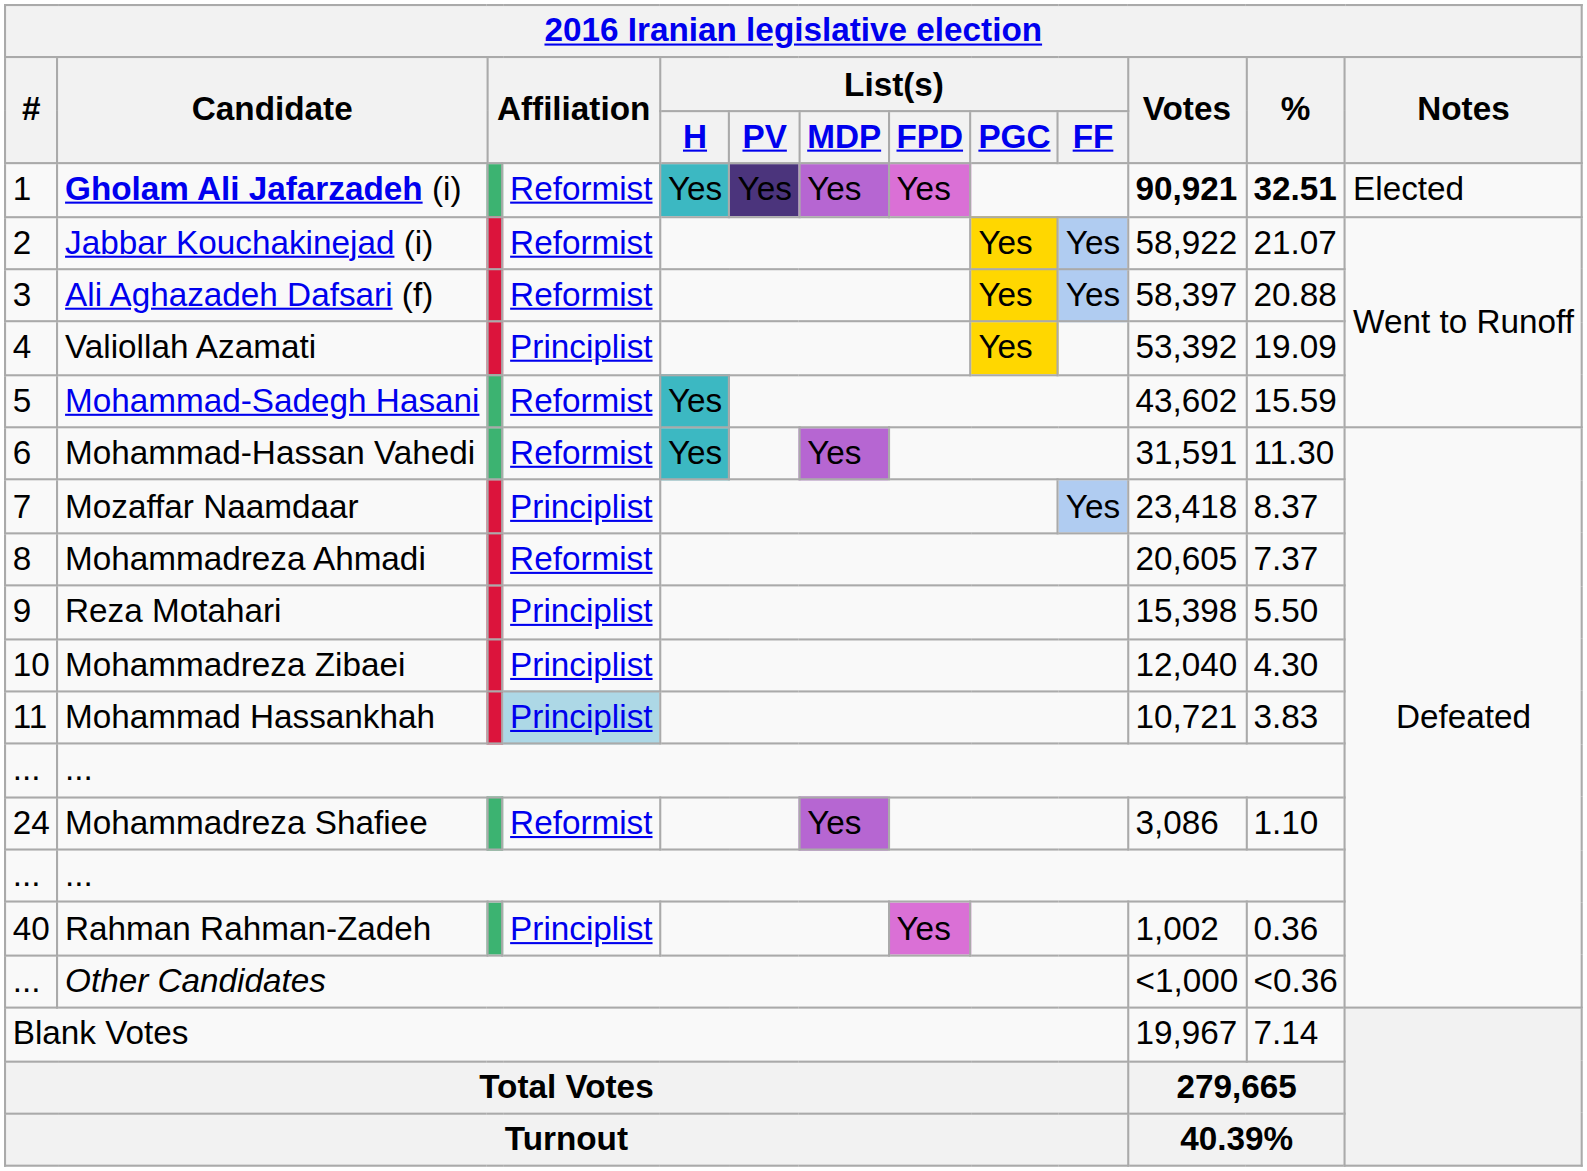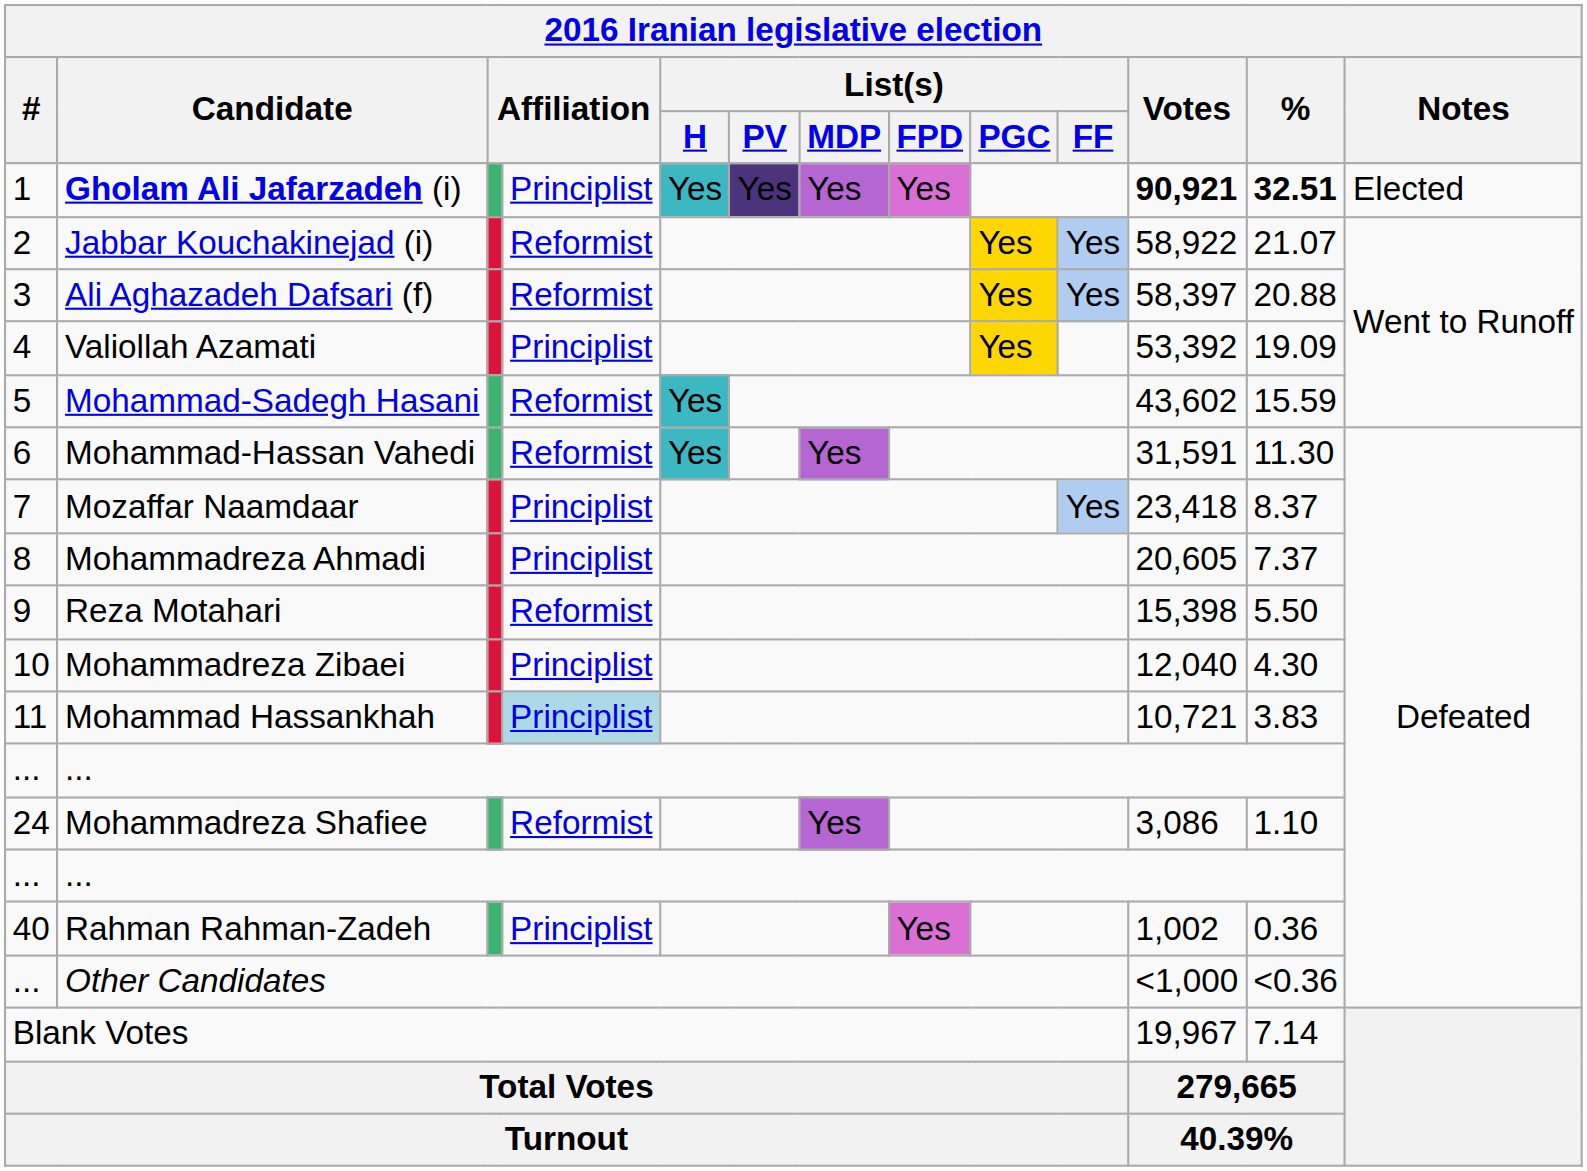 <table class="wikitable">
 <tr>
 <th colspan="13"><a href='#'>2016 Iranian legislative election</a></th>
 </tr>
 <tr>
 <th rowspan="2">#</th>
 <th rowspan="2">Candidate</th>
 <th rowspan="2" colspan="2">Affiliation</th>
 <th colspan="6">List(s)</th>
 <th rowspan="2">Votes</th>
 <th rowspan="2">%</th>
 <th rowspan="2">Notes</th>
 </tr>
 <tr>
 <th><a href='#'>H</a></th>
 <th><a href='#'>PV</a></th>
 <th><a href='#'>MDP</a></th>
 <th><a href='#'>FPD</a></th>
 <th><a href='#'>PGC</a></th>
 <th><a href='#'>FF</a></th>
 </tr>
 <tr>
 <td>1</td>
 <td><strong><a href='#'>Gholam Ali Jafarzadeh</a></strong> (<abbr>i</abbr>)</td>
 <td style="background:#3CB371;"></td>
-<td><a href='#'>Reformist</a></td>
+<td><a href='#'>Principlist</a></td>
 <td style="background:#3cb8c2;"><span>Yes</span></td>
 <td style="background:#4b347c;"><span>Yes</span></td>
 <td style="background:#B666D2;"><span>Yes</span></td>
 <td style="background:#DA70D6;"><span>Yes</span></td>
 <td colspan="2"></td>
 <td><strong>90,921</strong></td>
 <td><strong>32.51</strong></td>
 <td>Elected</td>
 </tr>
 <tr>
 <td>2</td>
 <td><a href='#'>Jabbar Kouchakinejad</a> (<abbr>i</abbr>)</td>
 <td style="background:#DC143C;"></td>
 <td><a href='#'>Reformist</a></td>
 <td colspan="4"></td>
 <td style="background:#ffd700;"><span>Yes</span></td>
 <td style="background:#b0ccf1;"><span>Yes</span></td>
 <td>58,922</td>
 <td>21.07</td>
 <td rowspan="4">Went to Runoff</td>
 </tr>
 <tr>
 <td>3</td>
 <td><a href='#'>Ali Aghazadeh Dafsari</a> (<abbr>f</abbr>)</td>
 <td style="background:#DC143C;"></td>
 <td><a href='#'>Reformist</a></td>
 <td colspan="4"></td>
 <td style="background:#ffd700;"><span>Yes</span></td>
 <td style="background:#b0ccf1;"><span>Yes</span></td>
 <td>58,397</td>
 <td>20.88</td>
 </tr>
 <tr>
 <td>4</td>
 <td>Valiollah Azamati</td>
 <td style="background:#DC143C;"></td>
 <td><a href='#'>Principlist</a></td>
 <td colspan="4"></td>
 <td style="background:#ffd700;"><span>Yes</span></td>
 <td></td>
 <td>53,392</td>
 <td>19.09</td>
 </tr>
 <tr>
 <td>5</td>
 <td><a href='#'>Mohammad-Sadegh Hasani</a></td>
 <td style="background:#3CB371;"></td>
 <td><a href='#'>Reformist</a></td>
 <td style="background:#3cb8c2;"><span>Yes</span></td>
 <td colspan="5"></td>
 <td>43,602</td>
 <td>15.59</td>
 </tr>
 <tr>
 <td>6</td>
 <td>Mohammad-Hassan Vahedi</td>
 <td style="background:#3CB371;"></td>
 <td><a href='#'>Reformist</a></td>
 <td style="background:#3cb8c2;"><span>Yes</span></td>
 <td></td>
 <td style="background:#B666D2;"><span>Yes</span></td>
 <td colspan="3"></td>
 <td>31,591</td>
 <td>11.30</td>
 <td rowspan="11" align=center>Defeated</td>
 </tr>
 <tr>
 <td>7</td>
 <td>Mozaffar Naamdaar</td>
 <td style="background:#DC143C;"></td>
 <td><a href='#'>Principlist</a></td>
 <td colspan="5"></td>
 <td style="background:#b0ccf1;"><span>Yes</span></td>
 <td>23,418</td>
 <td>8.37</td>
 </tr>
 <tr>
 <td>8</td>
 <td>Mohammadreza Ahmadi</td>
 <td style="background:#DC143C;"></td>
-<td><a href='#'>Reformist</a></td>
+<td><a href='#'>Principlist</a></td>
 <td colspan="6"></td>
 <td>20,605</td>
 <td>7.37</td>
 </tr>
 <tr>
 <td>9</td>
 <td>Reza Motahari</td>
 <td style="background:#DC143C;"></td>
-<td><a href='#'>Principlist</a></td>
+<td><a href='#'>Reformist</a></td>
 <td colspan="6"></td>
 <td>15,398</td>
 <td>5.50</td>
 </tr>
 <tr>
 <td>10</td>
 <td>Mohammadreza Zibaei</td>
 <td style="background:#DC143C;"></td>
 <td><a href='#'>Principlist</a></td>
 <td colspan="6"></td>
 <td>12,040</td>
 <td>4.30</td>
 </tr>
 <tr>
 <td>11</td>
 <td>Mohammad Hassankhah</td>
 <td style="background:#DC143C;"></td>
 <td style="background: lightblue;"><a href='#'>Principlist</a></td>
 <td colspan="6"></td>
 <td>10,721</td>
 <td>3.83</td>
 </tr>
 <tr>
 <td>...</td>
 <td colspan="11">...</td>
 </tr>
 <tr>
 <td>24</td>
 <td>Mohammadreza Shafiee</td>
 <td style="background:#3CB371;"></td>
 <td><a href='#'>Reformist</a></td>
 <td colspan="2"></td>
 <td style="background:#B666D2;"><span>Yes</span></td>
 <td colspan="3"></td>
 <td>3,086</td>
 <td>1.10</td>
 </tr>
 <tr>
 <td>...</td>
 <td colspan="11">...</td>
 </tr>
 <tr>
 <td>40</td>
 <td>Rahman Rahman-Zadeh</td>
 <td style="background:#3CB371;"></td>
 <td><a href='#'>Principlist</a></td>
 <td colspan="3"></td>
 <td style="background:#DA70D6;"><span>Yes</span></td>
 <td colspan="2"></td>
 <td>1,002</td>
 <td>0.36</td>
 </tr>
 <tr>
 <td>...</td>
 <td colspan="9"><em>Other Candidates</em></td>
 <td><1,000</td>
 <td><0.36</td>
 </tr>
 <tr>
 <td colspan="10">Blank Votes</td>
 <td>19,967</td>
 <td>7.14</td>
 <th rowspan="3"></th>
 </tr>
 <tr>
 <th colspan="10">Total Votes</th>
 <th colspan="2">279,665</th>
 </tr>
 <tr>
 <th colspan="10">Turnout</th>
 <th colspan="2">40.39%</th>
 </tr>
 </table>
